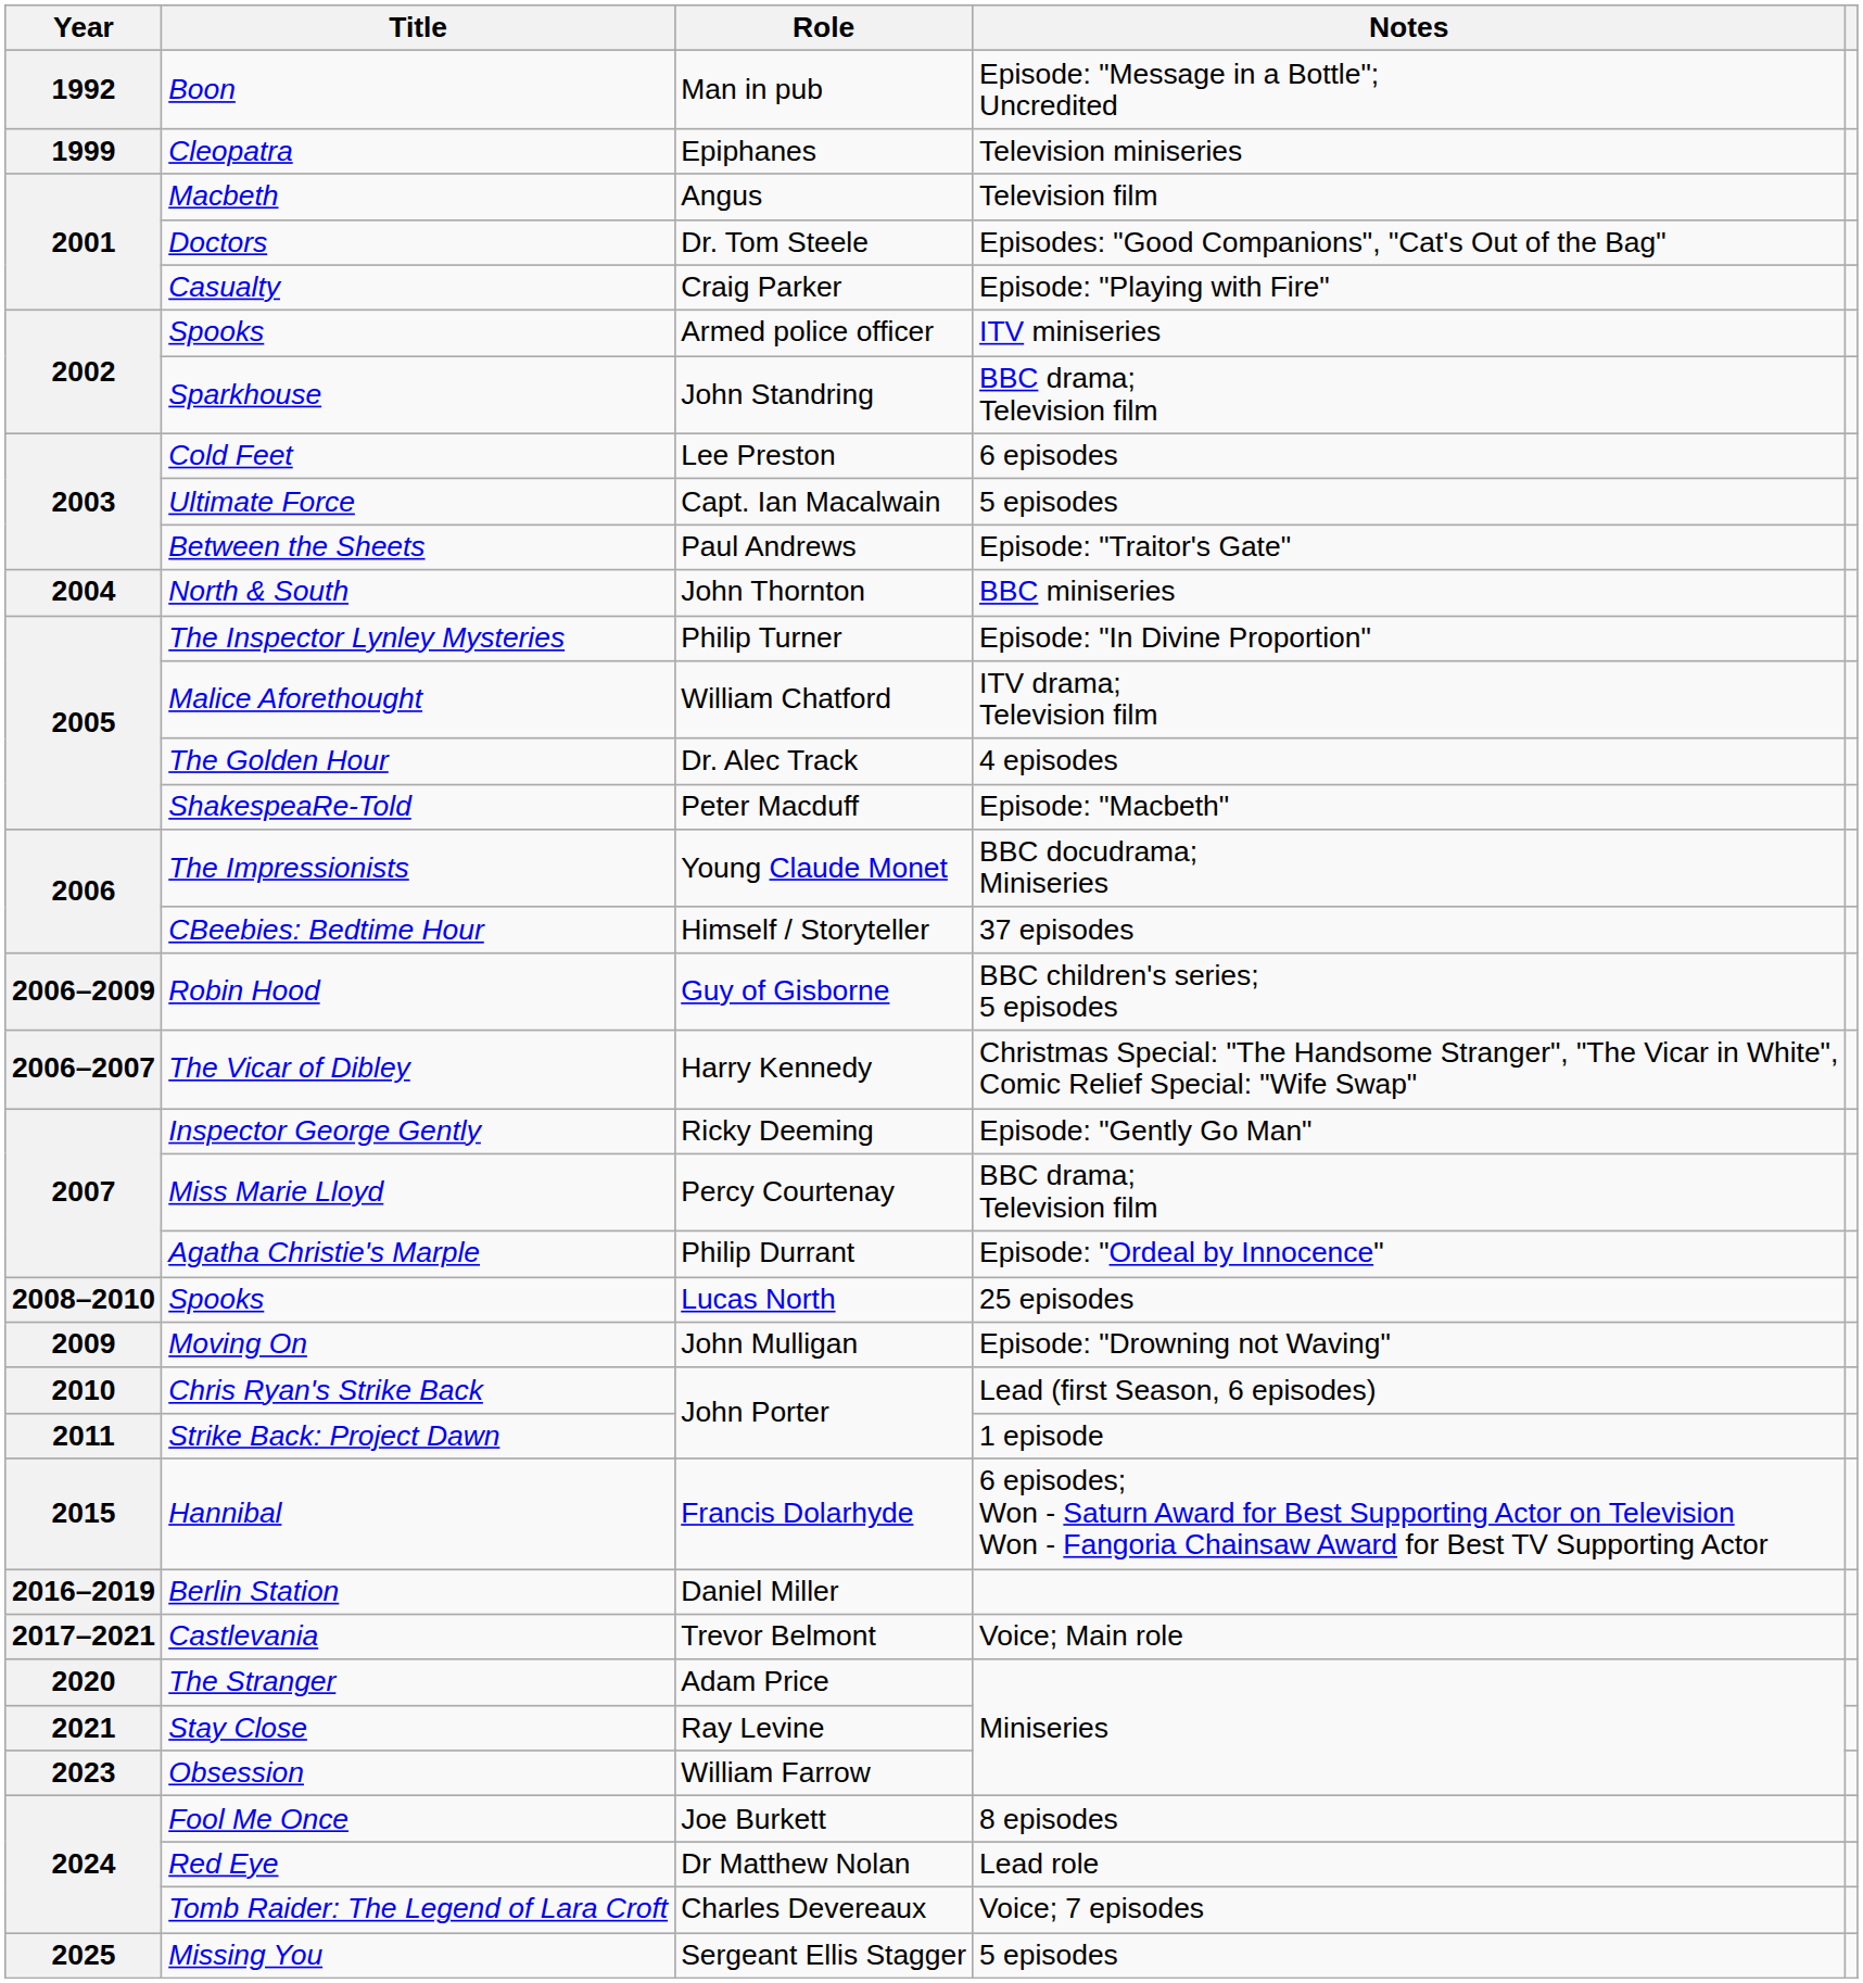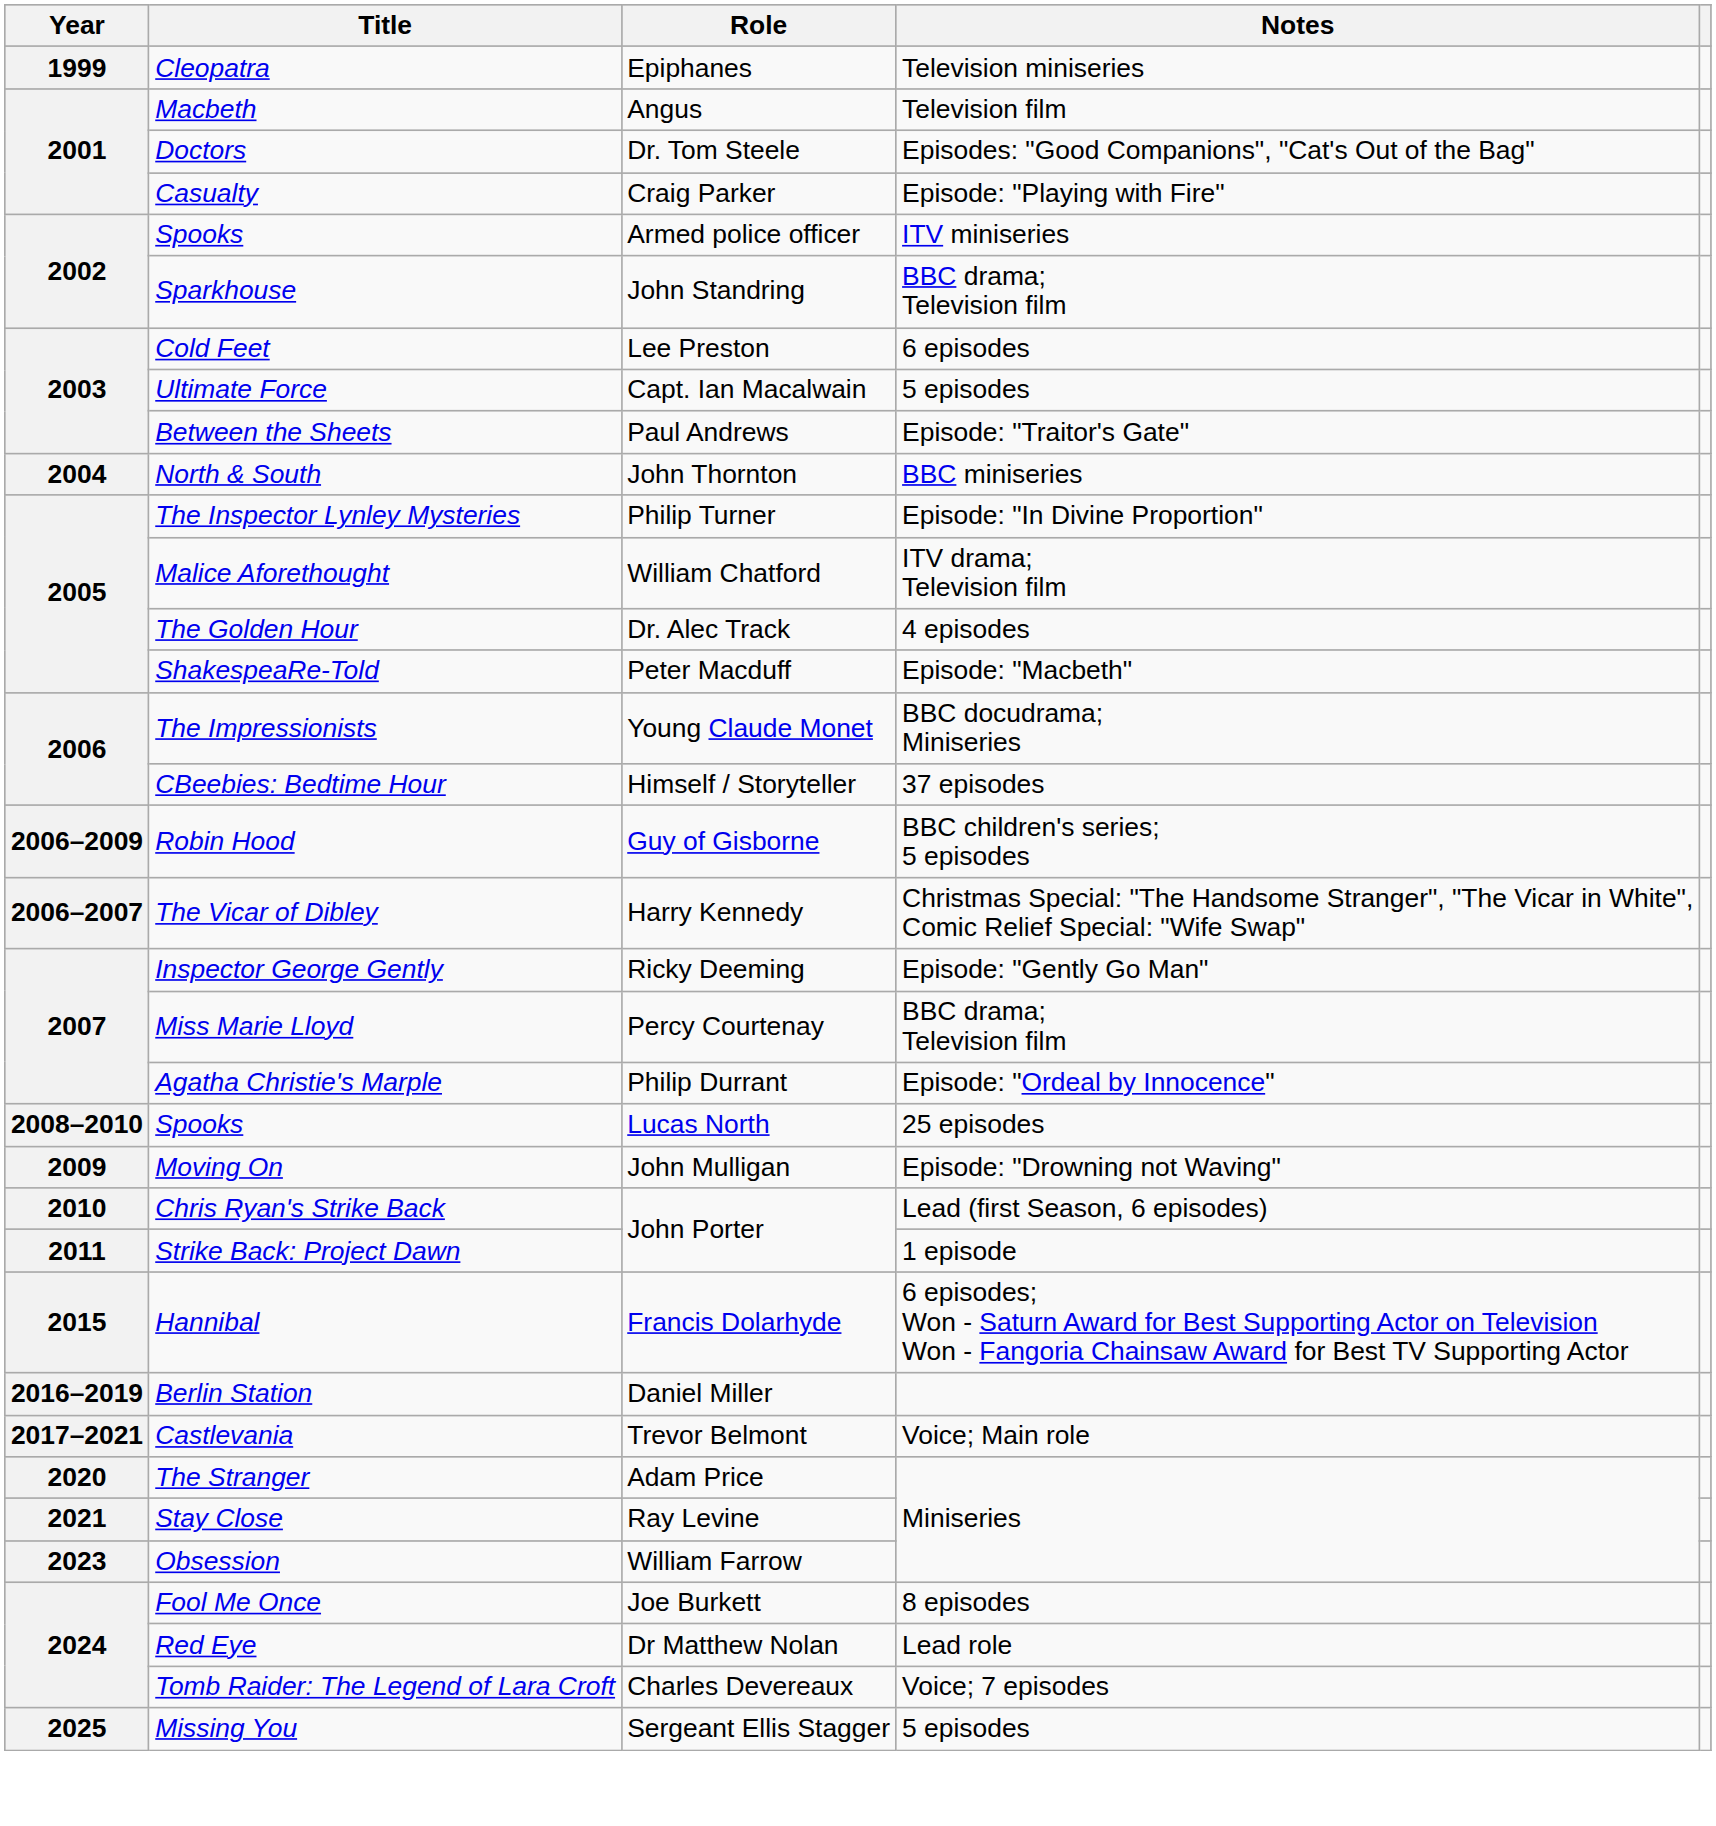 <table class="wikitable plainrowheaders sortable">
 <tr>
 <th scope="col">Year</th>
 <th scope="col">Title</th>
 <th scope="col">Role</th>
 <th scope="col" class="unsortable">Notes</th>
 <th scope="col" class="unsortable"></th>
-</tr>
-<tr>
-<th scope="row">1992</th>
-<td><em><a href='#'>Boon</a></em></td>
-<td>Man in pub</td>
-<td>Episode: "Message in a Bottle";<br>Uncredited</td>
-<td style="text-align: center;"></td>
 </tr>
 <tr>
 <th scope="row">1999</th>
 <td><em><a href='#'>Cleopatra</a></em></td>
 <td>Epiphanes</td>
 <td>Television miniseries</td>
 <td style="text-align: center;"></td>
 </tr>
 <tr>
 <th rowspan="3" scope="row">2001</th>
 <td><em><a href='#'>Macbeth</a></em></td>
 <td>Angus</td>
 <td>Television film</td>
 <td style="text-align: center;"></td>
 </tr>
 <tr>
 <td><em><a href='#'>Doctors</a></em></td>
 <td>Dr. Tom Steele</td>
 <td>Episodes: "Good Companions", "Cat's Out of the Bag"</td>
 <td style="text-align: center;"></td>
 </tr>
 <tr>
 <td><em><a href='#'>Casualty</a></em></td>
 <td>Craig Parker</td>
 <td>Episode: "Playing with Fire"</td>
 <td style="text-align: center;"></td>
 </tr>
 <tr>
 <th rowspan="2" scope="row">2002</th>
 <td><em><a href='#'>Spooks</a></em></td>
 <td>Armed police officer</td>
 <td><a href='#'>ITV</a> miniseries</td>
 <td style="text-align: center;"></td>
 </tr>
 <tr>
 <td><em><a href='#'>Sparkhouse</a></em></td>
 <td>John Standring</td>
 <td><a href='#'>BBC</a> drama;<br>Television film</td>
 <td style="text-align: center;"></td>
 </tr>
 <tr>
 <th rowspan="3" scope="row">2003</th>
 <td><em><a href='#'>Cold Feet</a></em></td>
 <td>Lee Preston</td>
 <td>6 episodes</td>
 <td style="text-align: center;"></td>
 </tr>
 <tr>
 <td><em><a href='#'>Ultimate Force</a></em></td>
 <td>Capt. Ian Macalwain</td>
 <td>5 episodes</td>
 <td style="text-align: center;"></td>
 </tr>
 <tr>
 <td><em><a href='#'>Between the Sheets</a></em></td>
 <td>Paul Andrews</td>
 <td>Episode: "Traitor's Gate"</td>
 <td style="text-align: center;"></td>
 </tr>
 <tr>
 <th scope="row">2004</th>
 <td><em><a href='#'>North & South</a></em></td>
 <td>John Thornton</td>
 <td><a href='#'>BBC</a> miniseries</td>
 <td style="text-align: center;"></td>
 </tr>
 <tr>
 <th rowspan="4" scope="row">2005</th>
 <td><em><a href='#'>The Inspector Lynley Mysteries</a></em></td>
 <td>Philip Turner</td>
 <td>Episode: "In Divine Proportion"</td>
 <td style="text-align: center;"></td>
 </tr>
 <tr>
 <td><em><a href='#'>Malice Aforethought</a></em></td>
 <td>William Chatford</td>
 <td>ITV drama;<br>Television film</td>
 <td style="text-align: center;"></td>
 </tr>
 <tr>
 <td><em><a href='#'>The Golden Hour</a></em></td>
 <td>Dr. Alec Track</td>
 <td>4 episodes</td>
 <td style="text-align: center;"></td>
 </tr>
 <tr>
 <td><em><a href='#'>ShakespeaRe-Told</a></em></td>
 <td>Peter Macduff</td>
 <td>Episode: "Macbeth"</td>
 <td style="text-align: center;"></td>
 </tr>
 <tr>
 <th rowspan="2" scope="row">2006</th>
 <td><em><a href='#'>The Impressionists</a></em></td>
 <td>Young <a href='#'>Claude Monet</a></td>
 <td>BBC docudrama;<br>Miniseries</td>
 <td style="text-align: center;"><br></td>
 </tr>
 <tr>
 <td><em><a href='#'>CBeebies: Bedtime Hour</a></em></td>
 <td>Himself / Storyteller</td>
 <td>37 episodes</td>
 <td style="text-align: center;"><br></td>
 </tr>
 <tr>
 <th scope="row">2006–2009</th>
 <td><em><a href='#'>Robin Hood</a></em></td>
 <td><a href='#'>Guy of Gisborne</a></td>
 <td>BBC children's series;<br>5 episodes</td>
 <td style="text-align: center;"></td>
 </tr>
 <tr>
 <th scope="row">2006–2007</th>
 <td><em><a href='#'>The Vicar of Dibley</a></em></td>
 <td>Harry Kennedy</td>
 <td>Christmas Special: "The Handsome Stranger", "The Vicar in White",<br>Comic Relief Special: "Wife Swap"</td>
 <td style="text-align: center;"></td>
 </tr>
 <tr>
 <th rowspan="3" scope="row">2007</th>
 <td><em><a href='#'>Inspector George Gently</a></em></td>
 <td>Ricky Deeming</td>
 <td>Episode: "Gently Go Man"</td>
 <td style="text-align: center;"></td>
 </tr>
 <tr>
 <td><em><a href='#'>Miss Marie Lloyd</a></em></td>
 <td>Percy Courtenay</td>
 <td>BBC drama;<br>Television film</td>
 <td style="text-align: center;"></td>
 </tr>
 <tr>
 <td><em><a href='#'>Agatha Christie's Marple</a></em></td>
 <td>Philip Durrant</td>
 <td>Episode: "<a href='#'>Ordeal by Innocence</a>"</td>
 <td style="text-align: center;"></td>
 </tr>
 <tr>
 <th scope="row">2008–2010</th>
 <td><em><a href='#'>Spooks</a></em></td>
 <td><a href='#'>Lucas North</a></td>
 <td>25 episodes</td>
 <td style="text-align: center;"></td>
 </tr>
 <tr>
 <th scope="row">2009</th>
 <td><em><a href='#'>Moving On</a></em></td>
 <td>John Mulligan</td>
 <td>Episode: "Drowning not Waving"</td>
 <td style="text-align: center;"></td>
 </tr>
 <tr>
 <th scope="row">2010</th>
 <td><em><a href='#'>Chris Ryan's Strike Back</a></em></td>
 <td rowspan="2">John Porter</td>
 <td>Lead (first Season, 6 episodes)</td>
 <td style="text-align: center;"></td>
 </tr>
 <tr>
 <th scope="row">2011</th>
 <td><em><a href='#'>Strike Back: Project Dawn</a></em></td>
 <td>1 episode</td>
 <td style="text-align: center;"></td>
 </tr>
 <tr>
 <th scope="row">2015</th>
 <td><em><a href='#'>Hannibal</a></em></td>
 <td><a href='#'>Francis Dolarhyde</a></td>
 <td>6 episodes;<br>Won - <a href='#'>Saturn Award for Best Supporting Actor on Television</a><br>Won - <a href='#'>Fangoria Chainsaw Award</a> for Best TV Supporting Actor</td>
 <td style="text-align: center;"></td>
 </tr>
 <tr>
 <th scope="row" style="white-space:nowrap;">2016–2019</th>
 <td><em><a href='#'>Berlin Station</a></em></td>
 <td>Daniel Miller</td>
 <td></td>
 <td style="text-align: center;"></td>
 </tr>
 <tr>
 <th scope="row">2017–2021</th>
 <td><em><a href='#'>Castlevania</a></em></td>
 <td>Trevor Belmont</td>
 <td>Voice; Main role</td>
 <td></td>
 </tr>
 <tr>
 <th scope="row">2020</th>
 <td><em><a href='#'>The Stranger</a></em></td>
 <td>Adam Price</td>
 <td rowspan="3">Miniseries</td>
 <td></td>
 </tr>
 <tr>
 <th scope="row">2021</th>
 <td><em><a href='#'>Stay Close</a></em></td>
 <td>Ray Levine</td>
 <td></td>
 </tr>
 <tr>
 <th scope="row">2023</th>
 <td><em><a href='#'>Obsession</a></em></td>
 <td>William Farrow</td>
 <td></td>
 </tr>
 <tr>
 <th rowspan="3" scope="row">2024</th>
 <td><em><a href='#'>Fool Me Once</a></em></td>
 <td>Joe Burkett</td>
 <td>8 episodes</td>
 <td></td>
 </tr>
 <tr>
 <td><em><a href='#'>Red Eye</a></em></td>
 <td>Dr Matthew Nolan</td>
 <td>Lead role</td>
 <td></td>
 </tr>
 <tr>
 <td><em><a href='#'>Tomb Raider: The Legend of Lara Croft</a></em></td>
 <td>Charles Devereaux</td>
 <td>Voice; 7 episodes</td>
 <td></td>
 </tr>
 <tr>
 <th scope="row">2025</th>
 <td><em><a href='#'>Missing You</a></em></td>
 <td>Sergeant Ellis Stagger</td>
 <td>5 episodes</td>
 <td></td>
 </tr>
 </table>
